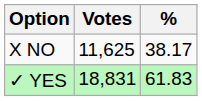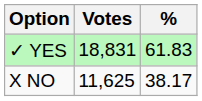 <table class="wikitable">
 <tr>
 <th>Option</th>
 <th>Votes</th>
 <th>%</th>
 </tr>
 <tr>
+<td style=background:#bbf8be>✓ YES</td>
+<td style=background:#bbf8be>18,831</td>
+<td style=background:#bbf8be>61.83</td>
+</tr>
+<tr>
 <td>X NO</td>
 <td>11,625</td>
 <td>38.17</td>
 </tr>
-<tr>
-<td style=background:#bbf8be>✓ YES</td>
-<td style=background:#bbf8be>18,831</td>
-<td style=background:#bbf8be>61.83</td>
-</tr>
 </table>
